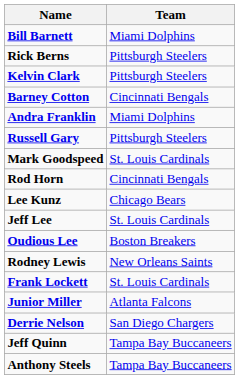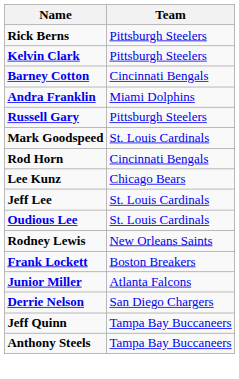 <table class="wikitable">
 <tr>
 <th>Name</th>
 <th>Team</th>
-</tr>
-<tr>
-<td><strong><a href='#'>Bill Barnett</a></strong></td>
-<td><a href='#'>Miami Dolphins</a></td>
 </tr>
 <tr>
 <td><strong>Rick Berns</strong></td>
 <td><a href='#'>Pittsburgh Steelers</a></td>
 </tr>
 <tr>
 <td><strong><a href='#'>Kelvin Clark</a></strong></td>
 <td><a href='#'>Pittsburgh Steelers</a></td>
 </tr>
 <tr>
 <td><strong><a href='#'>Barney Cotton</a></strong></td>
 <td><a href='#'>Cincinnati Bengals</a></td>
 </tr>
 <tr>
 <td><strong><a href='#'>Andra Franklin</a></strong></td>
 <td><a href='#'>Miami Dolphins</a></td>
 </tr>
 <tr>
 <td><strong><a href='#'>Russell Gary</a></strong></td>
 <td><a href='#'>Pittsburgh Steelers</a></td>
 </tr>
 <tr>
 <td><strong>Mark Goodspeed</strong></td>
 <td><a href='#'>St. Louis Cardinals</a></td>
 </tr>
 <tr>
 <td><strong>Rod Horn</strong></td>
 <td><a href='#'>Cincinnati Bengals</a></td>
 </tr>
 <tr>
 <td><strong>Lee Kunz</strong></td>
 <td><a href='#'>Chicago Bears</a></td>
 </tr>
 <tr>
 <td><strong>Jeff Lee</strong></td>
 <td><a href='#'>St. Louis Cardinals</a></td>
 </tr>
 <tr>
 <td><strong><a href='#'>Oudious Lee</a></strong></td>
-<td><a href='#'>Boston Breakers</a></td>
+<td><a href='#'>St. Louis Cardinals</a></td>
 </tr>
 <tr>
 <td><strong>Rodney Lewis</strong></td>
 <td><a href='#'>New Orleans Saints</a></td>
 </tr>
 <tr>
 <td><strong><a href='#'>Frank Lockett</a></strong></td>
-<td><a href='#'>St. Louis Cardinals</a></td>
+<td><a href='#'>Boston Breakers</a></td>
 </tr>
 <tr>
 <td><strong><a href='#'>Junior Miller</a></strong></td>
 <td><a href='#'>Atlanta Falcons</a></td>
 </tr>
 <tr>
 <td><strong><a href='#'>Derrie Nelson</a></strong></td>
 <td><a href='#'>San Diego Chargers</a></td>
 </tr>
 <tr>
 <td><strong>Jeff Quinn</strong></td>
 <td><a href='#'>Tampa Bay Buccaneers</a></td>
 </tr>
 <tr>
 <td><strong>Anthony Steels</strong></td>
 <td><a href='#'>Tampa Bay Buccaneers</a></td>
 </tr>
 </table>
